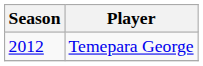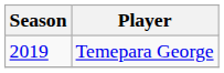 <table class="wikitable collapsible">
 <tr>
 <th>Season</th>
 <th>Player</th>
 </tr>
 <tr>
-<td><a href='#'>2012</a></td>
+<td><a href='#'>2019</a></td>
 <td><a href='#'>Temepara George</a> <em></em></td>
 </tr>
 <tr>
 </tr>
 </table>
